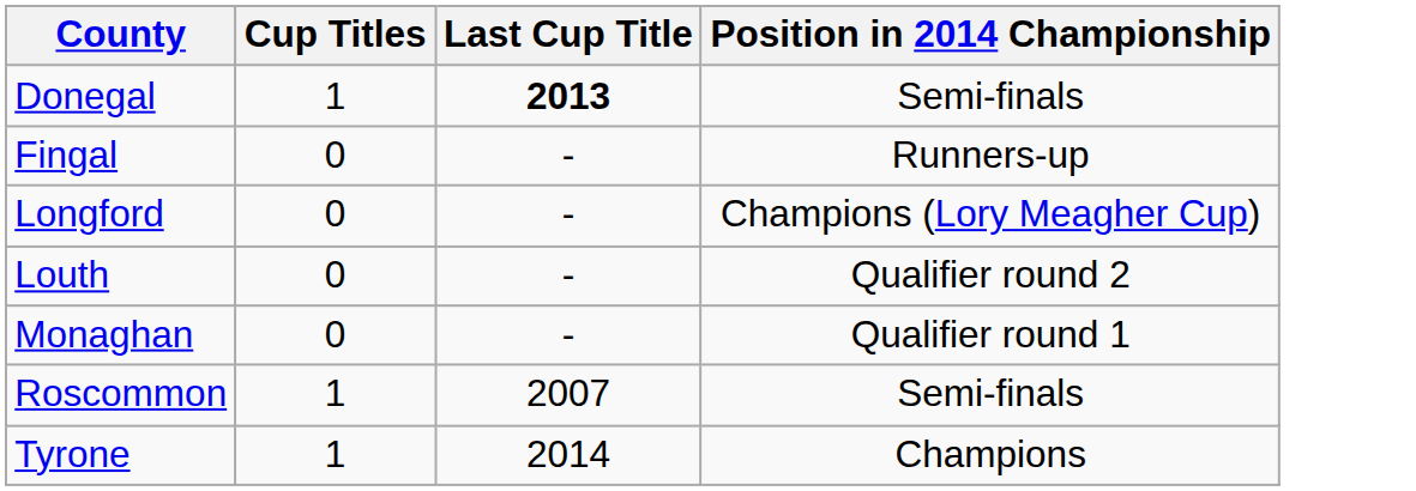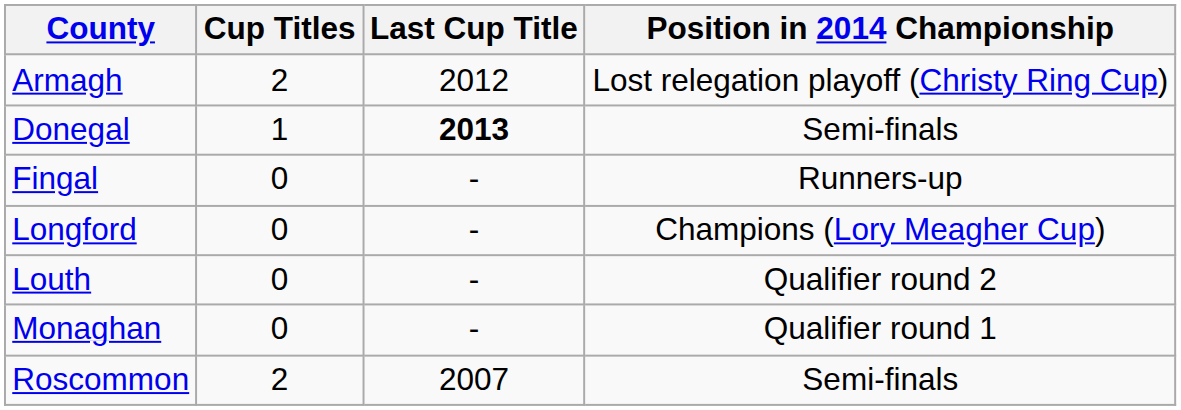 <table class="wikitable sortable" style="text-align:center">
 <tr>
 <th><a href='#'>County</a></th>
 <th>Cup Titles</th>
 <th>Last Cup Title</th>
 <th>Position in <a href='#'>2014</a> Championship</th>
+</tr>
+<tr>
+<td style="text-align:left"> <a href='#'>Armagh</a></td>
+<td>2</td>
+<td>2012</td>
+<td>Lost relegation playoff (<a href='#'>Christy Ring Cup</a>)</td>
 </tr>
 <tr>
 <td style="text-align:left"> <a href='#'>Donegal</a></td>
 <td>1</td>
 <td><strong>2013</strong></td>
 <td>Semi-finals</td>
 </tr>
 <tr>
 <td style="text-align:left"> <a href='#'>Fingal</a></td>
 <td>0</td>
 <td>-</td>
 <td>Runners-up</td>
 </tr>
 <tr>
 <td style="text-align:left"> <a href='#'>Longford</a></td>
 <td>0</td>
 <td>-</td>
 <td>Champions (<a href='#'>Lory Meagher Cup</a>)</td>
 </tr>
 <tr>
 <td style="text-align:left"> <a href='#'>Louth</a></td>
 <td>0</td>
 <td>-</td>
 <td>Qualifier round 2</td>
 </tr>
 <tr>
 <td style="text-align:left"> <a href='#'>Monaghan</a></td>
 <td>0</td>
 <td>-</td>
 <td>Qualifier round 1</td>
 </tr>
 <tr>
 <td style="text-align:left"> <a href='#'>Roscommon</a></td>
-<td>1</td>
+<td>2</td>
 <td>2007</td>
 <td>Semi-finals</td>
 </tr>
-<tr>
-<td style="text-align:left"> <a href='#'>Tyrone</a></td>
-<td>1</td>
-<td>2014</td>
-<td>Champions</td>
-</tr>
 </table>
